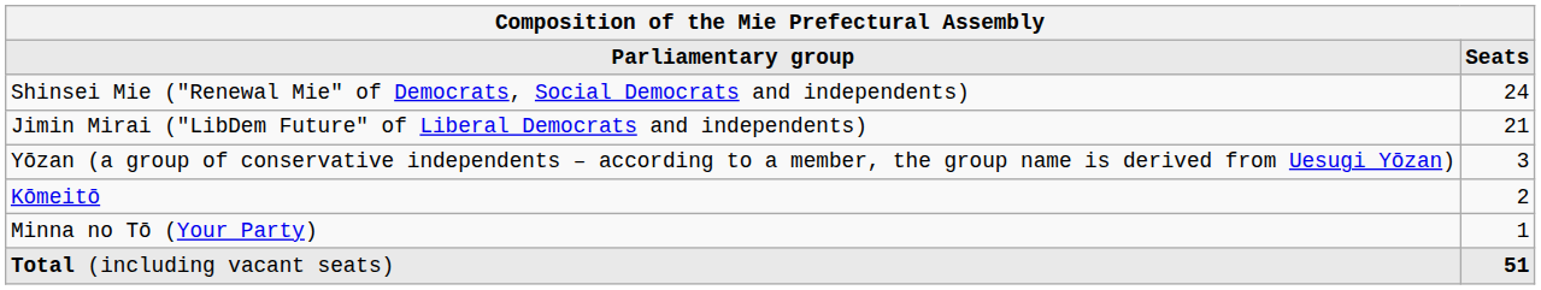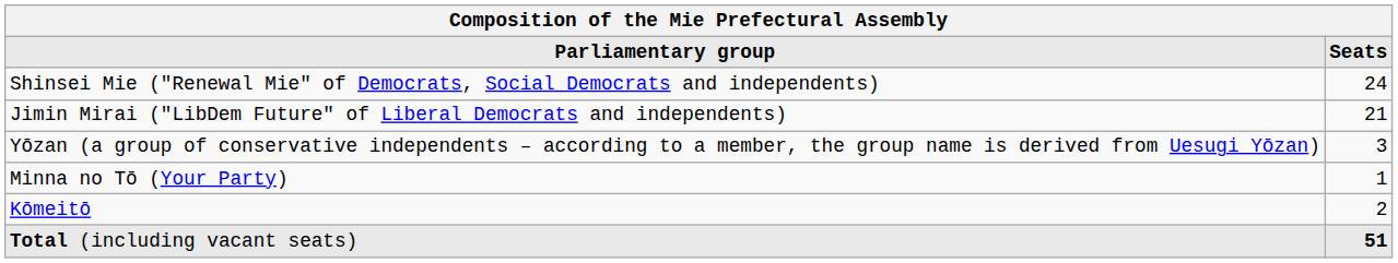 <table class="wikitable">
 <tr>
 <th colspan="2">Composition of the Mie Prefectural Assembly</th>
 </tr>
 <tr>
 <th style="background-color:#E9E9E9" align=left>Parliamentary group</th>
 <th style="background-color:#E9E9E9" align=right>Seats</th>
 </tr>
 <tr>
 <td align=left>Shinsei Mie ("Renewal Mie" of <a href='#'>Democrats</a>, <a href='#'>Social Democrats</a> and independents)</td>
 <td align="right">24</td>
 </tr>
 <tr>
 <td align=left>Jimin Mirai ("LibDem Future" of <a href='#'>Liberal Democrats</a> and independents)</td>
 <td align="right">21</td>
 </tr>
 <tr>
 <td align=left>Yōzan (a group of conservative independents – according to a member, the group name is derived from <a href='#'>Uesugi Yōzan</a>)</td>
 <td align="right">3</td>
 </tr>
 <tr>
+<td align=left>Minna no Tō (<a href='#'>Your Party</a>)</td>
+<td align="right">1</td>
+</tr>
+<tr>
 <td align=left><a href='#'>Kōmeitō</a></td>
 <td align="right">2</td>
-</tr>
-<tr>
-<td align=left>Minna no Tō (<a href='#'>Your Party</a>)</td>
-<td align="right">1</td>
 </tr>
 <tr>
 <td align=left style="background-color:#E9E9E9" align=left><strong>Total</strong> (including vacant seats)</td>
 <td style="background-color:#E9E9E9" align=right><strong>51</strong></td>
 </tr>
 </table>
